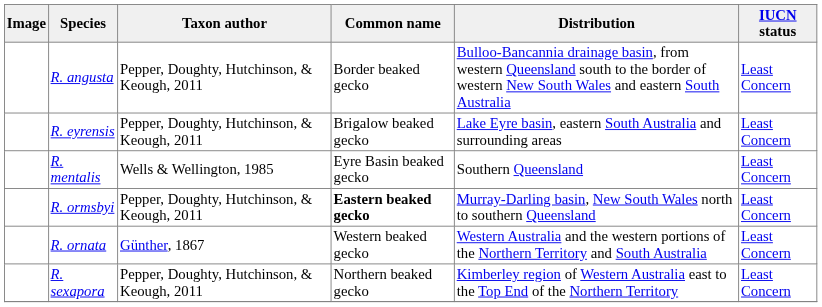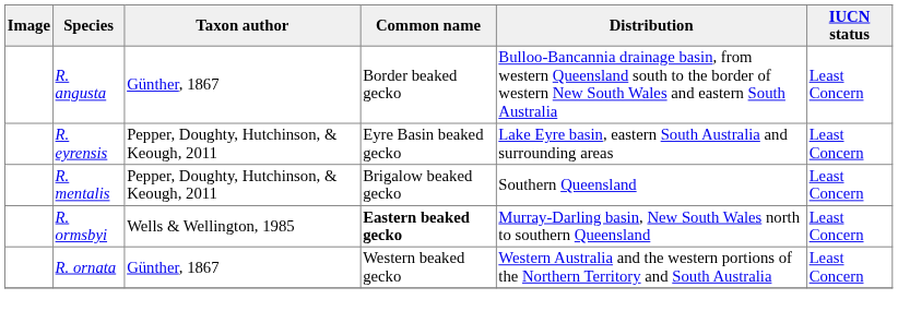 <table cellspacing=0 cellpadding=2 border=1 style="border-collapse: collapse;">
 <tr>
 <th bgcolor="#f0f0f0">Image</th>
 <th bgcolor="#f0f0f0">Species</th>
 <th bgcolor="#f0f0f0">Taxon author</th>
 <th bgcolor="#f0f0f0">Common name</th>
 <th bgcolor="#f0f0f0">Distribution</th>
 <th bgcolor="#f0f0f0"><a href='#'>IUCN</a> status</th>
 </tr>
 <tr>
 <td></td>
 <td><em><a href='#'>R. angusta</a></em></td>
-<td>Pepper, Doughty, Hutchinson, & Keough, 2011</td>
+<td><a href='#'>Günther</a>, 1867</td>
 <td>Border beaked gecko</td>
 <td style="width:35%"><a href='#'>Bulloo-Bancannia drainage basin</a>, from western <a href='#'>Queensland</a> south to the border of western <a href='#'>New South Wales</a> and eastern <a href='#'>South Australia</a></td>
 <td><a href='#'>Least Concern</a></td>
 </tr>
 <tr>
 <td></td>
 <td><em><a href='#'>R. eyrensis</a></em></td>
 <td>Pepper, Doughty, Hutchinson, & Keough, 2011</td>
-<td>Brigalow beaked gecko</td>
+<td>Eyre Basin beaked gecko</td>
 <td style="width:35%"><a href='#'>Lake Eyre basin</a>, eastern <a href='#'>South Australia</a> and surrounding areas</td>
 <td><a href='#'>Least Concern</a></td>
 </tr>
 <tr>
 <td></td>
 <td><em><a href='#'>R. mentalis</a></em></td>
-<td>Wells & Wellington, 1985</td>
-<td>Eyre Basin beaked gecko</td>
+<td>Pepper, Doughty, Hutchinson, & Keough, 2011</td>
+<td>Brigalow beaked gecko</td>
 <td style="width:35%">Southern <a href='#'>Queensland</a></td>
 <td><a href='#'>Least Concern</a></td>
 </tr>
 <tr>
 <td></td>
 <td><em><a href='#'>R. ormsbyi</a></em></td>
-<td>Pepper, Doughty, Hutchinson, & Keough, 2011</td>
+<td>Wells & Wellington, 1985</td>
 <td><strong>Eastern beaked gecko</strong></td>
 <td style="width:35%"><a href='#'>Murray-Darling basin</a>, <a href='#'>New South Wales</a> north to southern <a href='#'>Queensland</a></td>
 <td><a href='#'>Least Concern</a></td>
 </tr>
 <tr>
 <td></td>
 <td><em><a href='#'>R. ornata</a></em></td>
 <td><a href='#'>Günther</a>, 1867</td>
 <td>Western beaked gecko</td>
 <td style="width:35%"><a href='#'>Western Australia</a> and the western portions of the <a href='#'>Northern Territory</a> and <a href='#'>South Australia</a></td>
 <td><a href='#'>Least Concern</a></td>
 </tr>
 <tr>
-<td></td>
-<td><em><a href='#'>R. sexapora</a></em></td>
-<td>Pepper, Doughty, Hutchinson, & Keough, 2011</td>
-<td>Northern beaked gecko</td>
-<td style="width:35%"><a href='#'>Kimberley region</a> of <a href='#'>Western Australia</a> east to the <a href='#'>Top End</a> of the <a href='#'>Northern Territory</a></td>
-<td><a href='#'>Least Concern</a></td>
-</tr>
-<tr>
 </tr>
 </table>
